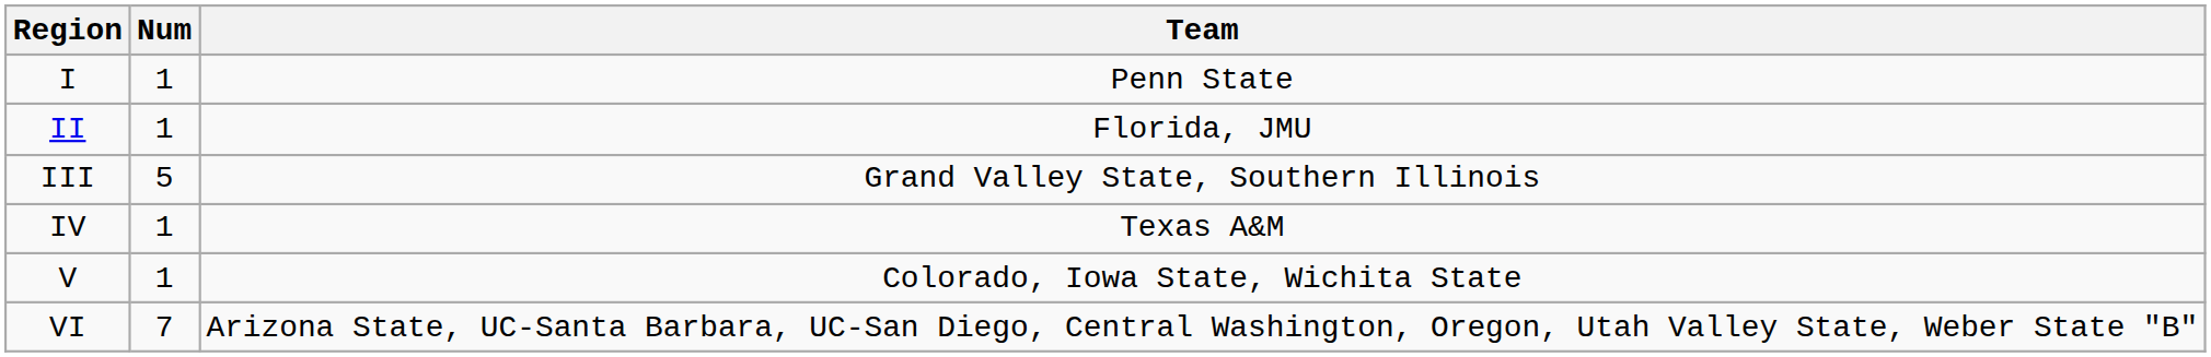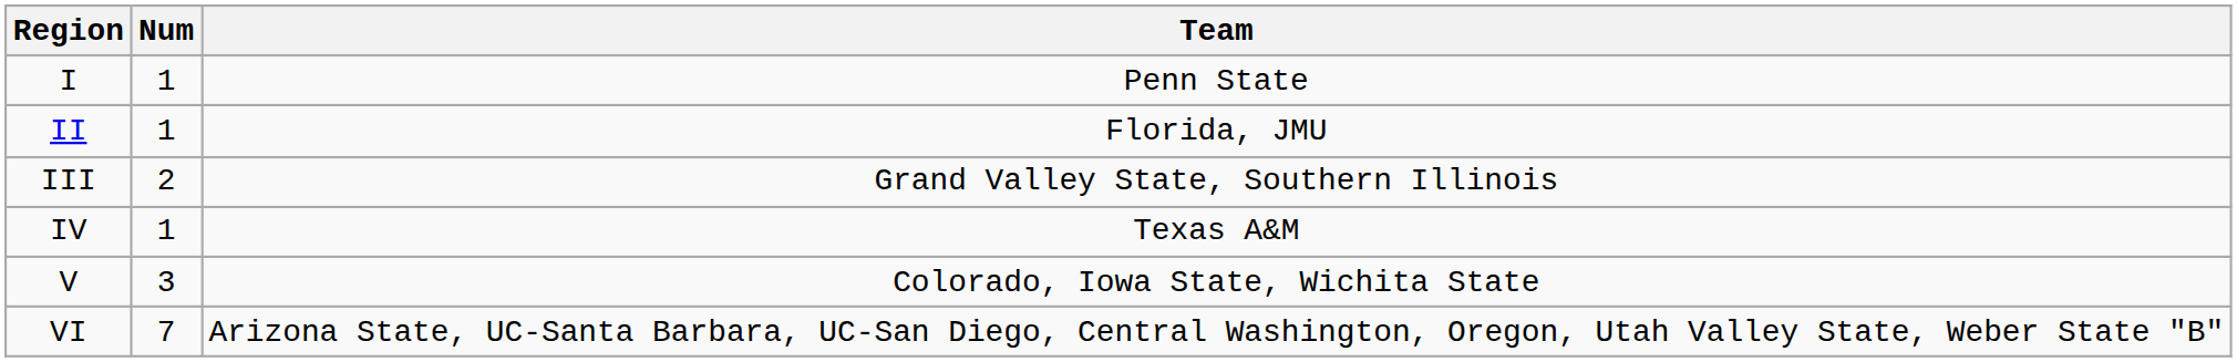 <table class="wikitable sortable" style="text-align:center">
 <tr>
 <th>Region</th>
 <th>Num</th>
 <th>Team</th>
 </tr>
 <tr>
 <td>I</td>
 <td>1</td>
 <td>Penn State</td>
 </tr>
 <tr>
 <td><a href='#'>II</a></td>
 <td>1</td>
 <td>Florida, JMU</td>
 </tr>
 <tr>
 <td>III</td>
-<td>5</td>
+<td>2</td>
 <td>Grand Valley State, Southern Illinois</td>
 </tr>
 <tr>
 <td>IV</td>
 <td>1</td>
 <td>Texas A&M</td>
 </tr>
 <tr>
 <td>V</td>
-<td>1</td>
+<td>3</td>
 <td>Colorado, Iowa State, Wichita State</td>
 </tr>
 <tr>
 <td>VI</td>
 <td>7</td>
 <td>Arizona State, UC-Santa Barbara, UC-San Diego, Central Washington, Oregon, Utah Valley State, Weber State "B"</td>
 </tr>
 </table>
